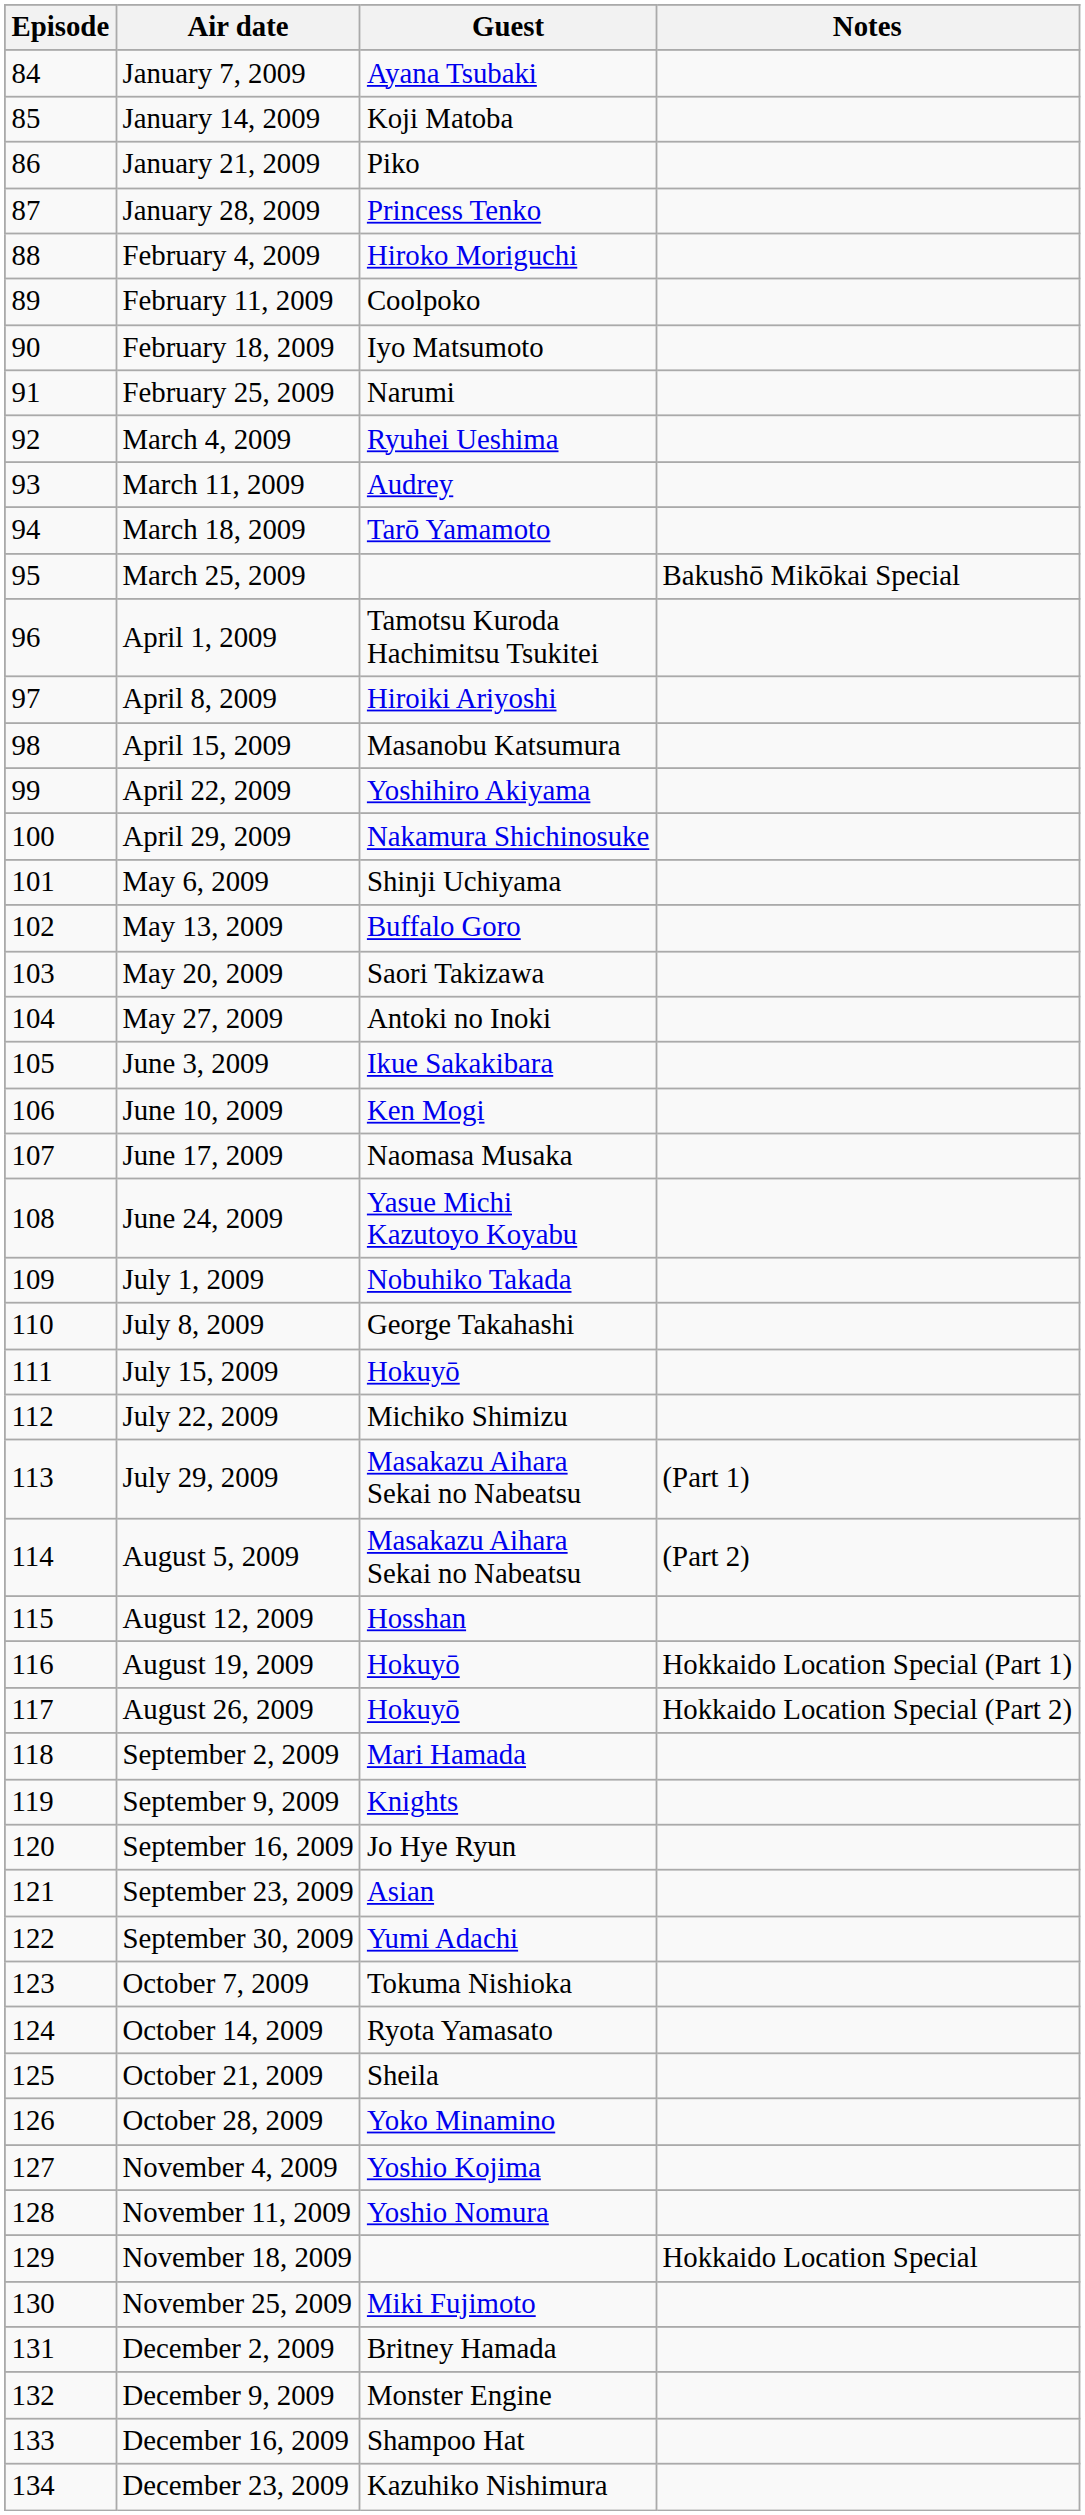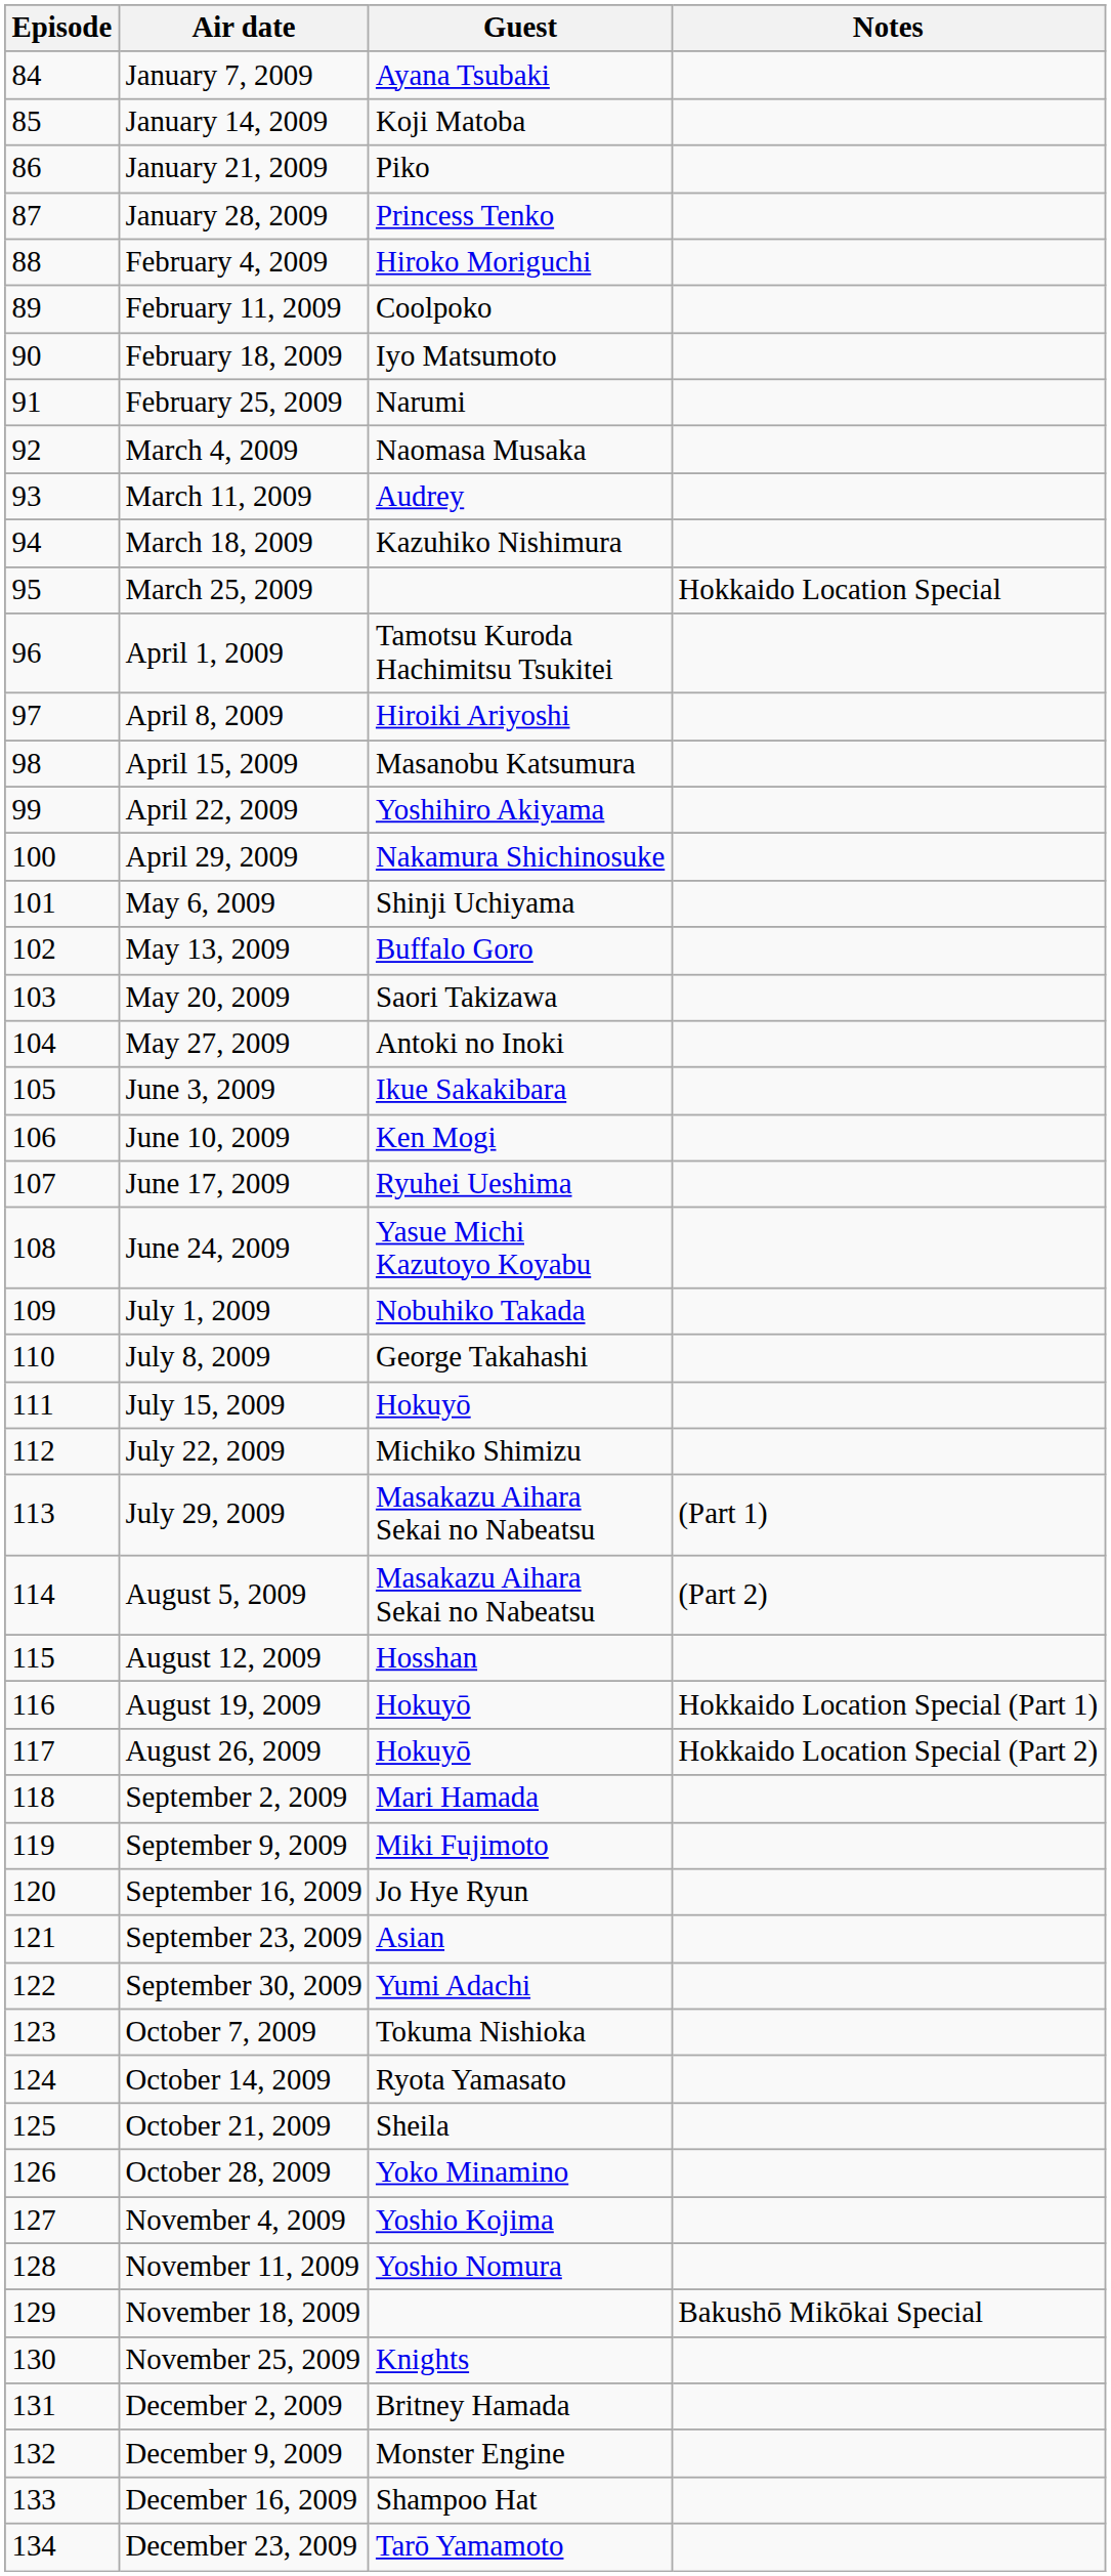 <table class="wikitable">
 <tr>
 <th>Episode</th>
 <th>Air date</th>
 <th>Guest</th>
 <th>Notes</th>
 </tr>
 <tr>
 <td>84</td>
 <td>January 7, 2009</td>
 <td><a href='#'>Ayana Tsubaki</a></td>
 <td></td>
 </tr>
 <tr>
 <td>85</td>
 <td>January 14, 2009</td>
 <td>Koji Matoba</td>
 <td></td>
 </tr>
 <tr>
 <td>86</td>
 <td>January 21, 2009</td>
 <td>Piko</td>
 <td></td>
 </tr>
 <tr>
 <td>87</td>
 <td>January 28, 2009</td>
 <td><a href='#'>Princess Tenko</a></td>
 <td></td>
 </tr>
 <tr>
 <td>88</td>
 <td>February 4, 2009</td>
 <td><a href='#'>Hiroko Moriguchi</a></td>
 <td></td>
 </tr>
 <tr>
 <td>89</td>
 <td>February 11, 2009</td>
 <td>Coolpoko</td>
 <td></td>
 </tr>
 <tr>
 <td>90</td>
 <td>February 18, 2009</td>
 <td>Iyo Matsumoto</td>
 <td></td>
 </tr>
 <tr>
 <td>91</td>
 <td>February 25, 2009</td>
 <td>Narumi</td>
 <td></td>
 </tr>
 <tr>
 <td>92</td>
 <td>March 4, 2009</td>
-<td><a href='#'>Ryuhei Ueshima</a></td>
+<td>Naomasa Musaka</td>
 <td></td>
 </tr>
 <tr>
 <td>93</td>
 <td>March 11, 2009</td>
 <td><a href='#'>Audrey</a></td>
 <td></td>
 </tr>
 <tr>
 <td>94</td>
 <td>March 18, 2009</td>
-<td><a href='#'>Tarō Yamamoto</a></td>
+<td>Kazuhiko Nishimura</td>
 <td></td>
 </tr>
 <tr>
 <td>95</td>
 <td>March 25, 2009</td>
 <td></td>
-<td>Bakushō Mikōkai Special</td>
+<td>Hokkaido Location Special</td>
 </tr>
 <tr>
 <td>96</td>
 <td>April 1, 2009</td>
 <td>Tamotsu Kuroda<br>Hachimitsu Tsukitei</td>
 <td></td>
 </tr>
 <tr>
 <td>97</td>
 <td>April 8, 2009</td>
 <td><a href='#'>Hiroiki Ariyoshi</a></td>
 <td></td>
 </tr>
 <tr>
 <td>98</td>
 <td>April 15, 2009</td>
 <td>Masanobu Katsumura</td>
 <td></td>
 </tr>
 <tr>
 <td>99</td>
 <td>April 22, 2009</td>
 <td><a href='#'>Yoshihiro Akiyama</a></td>
 <td></td>
 </tr>
 <tr>
 <td>100</td>
 <td>April 29, 2009</td>
 <td><a href='#'>Nakamura Shichinosuke</a></td>
 <td></td>
 </tr>
 <tr>
 <td>101</td>
 <td>May 6, 2009</td>
 <td>Shinji Uchiyama</td>
 <td></td>
 </tr>
 <tr>
 <td>102</td>
 <td>May 13, 2009</td>
 <td><a href='#'>Buffalo Goro</a></td>
 <td></td>
 </tr>
 <tr>
 <td>103</td>
 <td>May 20, 2009</td>
 <td>Saori Takizawa</td>
 <td></td>
 </tr>
 <tr>
 <td>104</td>
 <td>May 27, 2009</td>
 <td>Antoki no Inoki</td>
 <td></td>
 </tr>
 <tr>
 <td>105</td>
 <td>June 3, 2009</td>
 <td><a href='#'>Ikue Sakakibara</a></td>
 <td></td>
 </tr>
 <tr>
 <td>106</td>
 <td>June 10, 2009</td>
 <td><a href='#'>Ken Mogi</a></td>
 <td></td>
 </tr>
 <tr>
 <td>107</td>
 <td>June 17, 2009</td>
-<td>Naomasa Musaka</td>
+<td><a href='#'>Ryuhei Ueshima</a></td>
 <td></td>
 </tr>
 <tr>
 <td>108</td>
 <td>June 24, 2009</td>
 <td><a href='#'>Yasue Michi</a><br><a href='#'>Kazutoyo Koyabu</a></td>
 <td></td>
 </tr>
 <tr>
 <td>109</td>
 <td>July 1, 2009</td>
 <td><a href='#'>Nobuhiko Takada</a></td>
 <td></td>
 </tr>
 <tr>
 <td>110</td>
 <td>July 8, 2009</td>
 <td>George Takahashi</td>
 <td></td>
 </tr>
 <tr>
 <td>111</td>
 <td>July 15, 2009</td>
 <td><a href='#'>Hokuyō</a></td>
 <td></td>
 </tr>
 <tr>
 <td>112</td>
 <td>July 22, 2009</td>
 <td>Michiko Shimizu</td>
 <td></td>
 </tr>
 <tr>
 <td>113</td>
 <td>July 29, 2009</td>
 <td><a href='#'>Masakazu Aihara</a><br>Sekai no Nabeatsu</td>
 <td>(Part 1)</td>
 </tr>
 <tr>
 <td>114</td>
 <td>August 5, 2009</td>
 <td><a href='#'>Masakazu Aihara</a><br>Sekai no Nabeatsu</td>
 <td>(Part 2)</td>
 </tr>
 <tr>
 <td>115</td>
 <td>August 12, 2009</td>
 <td><a href='#'>Hosshan</a></td>
 <td></td>
 </tr>
 <tr>
 <td>116</td>
 <td>August 19, 2009</td>
 <td><a href='#'>Hokuyō</a></td>
 <td>Hokkaido Location Special (Part 1)</td>
 </tr>
 <tr>
 <td>117</td>
 <td>August 26, 2009</td>
 <td><a href='#'>Hokuyō</a></td>
 <td>Hokkaido Location Special (Part 2)</td>
 </tr>
 <tr>
 <td>118</td>
 <td>September 2, 2009</td>
 <td><a href='#'>Mari Hamada</a></td>
 <td></td>
 </tr>
 <tr>
 <td>119</td>
 <td>September 9, 2009</td>
-<td><a href='#'>Knights</a></td>
+<td><a href='#'>Miki Fujimoto</a></td>
 <td></td>
 </tr>
 <tr>
 <td>120</td>
 <td>September 16, 2009</td>
 <td>Jo Hye Ryun</td>
 <td></td>
 </tr>
 <tr>
 <td>121</td>
 <td>September 23, 2009</td>
 <td><a href='#'>Asian</a></td>
 <td></td>
 </tr>
 <tr>
 <td>122</td>
 <td>September 30, 2009</td>
 <td><a href='#'>Yumi Adachi</a></td>
 <td></td>
 </tr>
 <tr>
 <td>123</td>
 <td>October 7, 2009</td>
 <td>Tokuma Nishioka</td>
 <td></td>
 </tr>
 <tr>
 <td>124</td>
 <td>October 14, 2009</td>
 <td>Ryota Yamasato</td>
 <td></td>
 </tr>
 <tr>
 <td>125</td>
 <td>October 21, 2009</td>
 <td>Sheila</td>
 <td></td>
 </tr>
 <tr>
 <td>126</td>
 <td>October 28, 2009</td>
 <td><a href='#'>Yoko Minamino</a></td>
 <td></td>
 </tr>
 <tr>
 <td>127</td>
 <td>November 4, 2009</td>
 <td><a href='#'>Yoshio Kojima</a></td>
 <td></td>
 </tr>
 <tr>
 <td>128</td>
 <td>November 11, 2009</td>
 <td><a href='#'>Yoshio Nomura</a></td>
 <td></td>
 </tr>
 <tr>
 <td>129</td>
 <td>November 18, 2009</td>
 <td></td>
-<td>Hokkaido Location Special</td>
+<td>Bakushō Mikōkai Special</td>
 </tr>
 <tr>
 <td>130</td>
 <td>November 25, 2009</td>
-<td><a href='#'>Miki Fujimoto</a></td>
+<td><a href='#'>Knights</a></td>
 <td></td>
 </tr>
 <tr>
 <td>131</td>
 <td>December 2, 2009</td>
 <td>Britney Hamada</td>
 <td></td>
 </tr>
 <tr>
 <td>132</td>
 <td>December 9, 2009</td>
 <td>Monster Engine</td>
 <td></td>
 </tr>
 <tr>
 <td>133</td>
 <td>December 16, 2009</td>
 <td>Shampoo Hat</td>
 <td></td>
 </tr>
 <tr>
 <td>134</td>
 <td>December 23, 2009</td>
-<td>Kazuhiko Nishimura</td>
+<td><a href='#'>Tarō Yamamoto</a></td>
 <td></td>
 </tr>
 </table>
